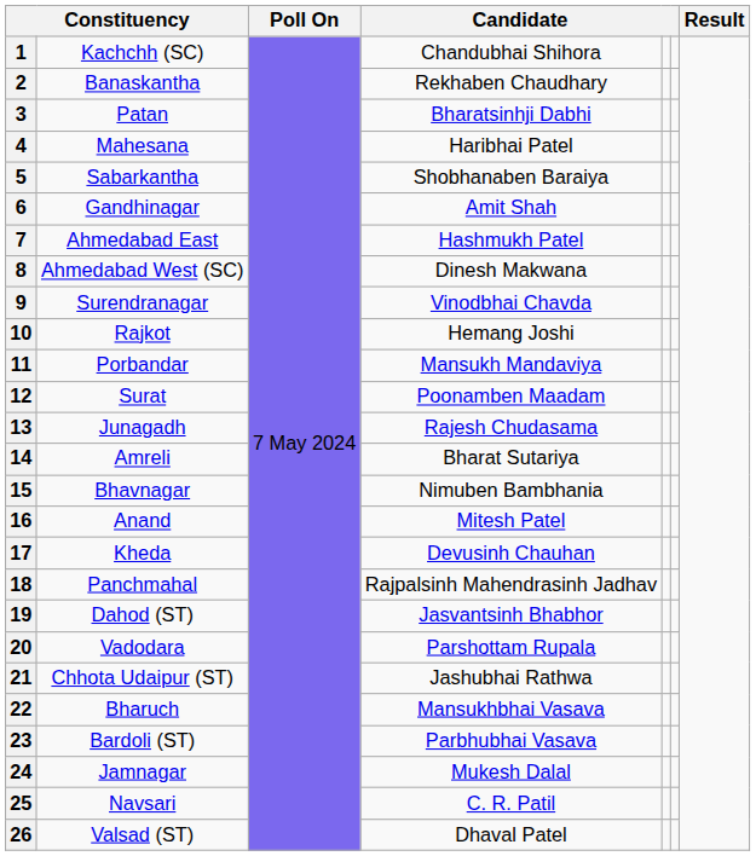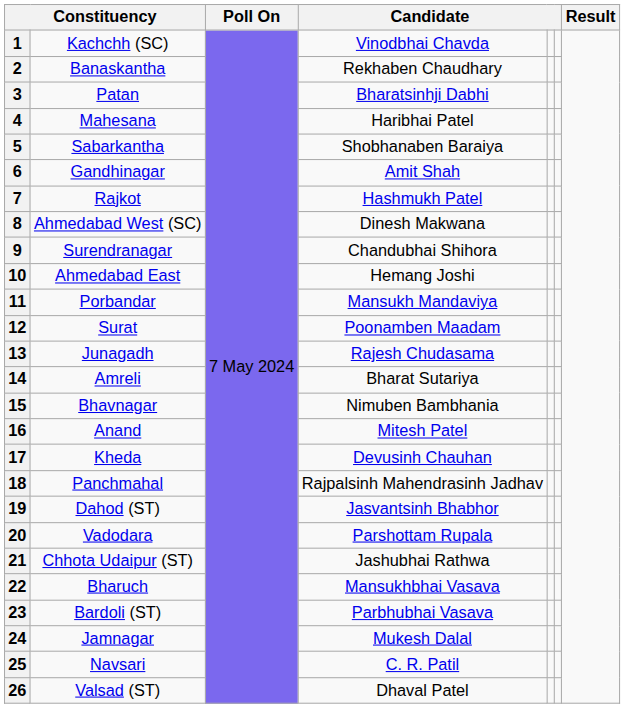 <table class="wikitable sortable" style="text-align:center;">
 <tr>
 <th colspan="2">Constituency</th>
 <th>Poll On</th>
 <th colspan="3">Candidate</th>
 <th>Result</th>
 </tr>
 <tr>
 <th>1</th>
 <td><a href='#'>Kachchh</a> (SC)</td>
 <td rowspan="26" bgcolor=#7B68EE>7 May 2024</td>
-<td>Chandubhai Shihora</td>
+<td><a href='#'>Vinodbhai Chavda</a></td>
 <td></td>
 <td></td>
 </tr>
 <tr>
 <th>2</th>
 <td><a href='#'>Banaskantha</a></td>
 <td>Rekhaben Chaudhary</td>
 <td></td>
 <td></td>
 </tr>
 <tr>
 <th>3</th>
 <td><a href='#'>Patan</a></td>
 <td><a href='#'>Bharatsinhji Dabhi</a></td>
 <td></td>
 <td></td>
 </tr>
 <tr>
 <th>4</th>
 <td><a href='#'>Mahesana</a></td>
 <td>Haribhai Patel</td>
 <td></td>
 <td></td>
 </tr>
 <tr>
 <th>5</th>
 <td><a href='#'>Sabarkantha</a></td>
 <td>Shobhanaben Baraiya</td>
 <td></td>
 <td></td>
 </tr>
 <tr>
 <th>6</th>
 <td><a href='#'>Gandhinagar</a></td>
 <td><a href='#'>Amit Shah</a></td>
 <td></td>
 <td></td>
 </tr>
 <tr>
 <th>7</th>
-<td><a href='#'>Ahmedabad East</a></td>
+<td><a href='#'>Rajkot</a></td>
 <td><a href='#'>Hashmukh Patel</a></td>
 <td></td>
 <td></td>
 </tr>
 <tr>
 <th>8</th>
 <td><a href='#'>Ahmedabad West</a> (SC)</td>
 <td>Dinesh Makwana</td>
 <td></td>
 <td></td>
 </tr>
 <tr>
 <th>9</th>
 <td><a href='#'>Surendranagar</a></td>
-<td><a href='#'>Vinodbhai Chavda</a></td>
+<td>Chandubhai Shihora</td>
 <td></td>
 <td></td>
 </tr>
 <tr>
 <th>10</th>
-<td><a href='#'>Rajkot</a></td>
+<td><a href='#'>Ahmedabad East</a></td>
 <td>Hemang Joshi</td>
 <td></td>
 <td></td>
 </tr>
 <tr>
 <th>11</th>
 <td><a href='#'>Porbandar</a></td>
 <td><a href='#'>Mansukh Mandaviya</a></td>
 <td></td>
 <td></td>
 </tr>
 <tr>
 <th>12</th>
 <td><a href='#'>Surat</a></td>
 <td><a href='#'>Poonamben Maadam</a></td>
 <td></td>
 <td></td>
 </tr>
 <tr>
 <th>13</th>
 <td><a href='#'>Junagadh</a></td>
 <td><a href='#'>Rajesh Chudasama</a></td>
 <td></td>
 <td></td>
 </tr>
 <tr>
 <th>14</th>
 <td><a href='#'>Amreli</a></td>
 <td>Bharat Sutariya</td>
 <td></td>
 <td></td>
 </tr>
 <tr>
 <th>15</th>
 <td><a href='#'>Bhavnagar</a></td>
 <td>Nimuben Bambhania</td>
 <td></td>
 <td></td>
 </tr>
 <tr>
 <th>16</th>
 <td><a href='#'>Anand</a></td>
 <td><a href='#'>Mitesh Patel</a></td>
 <td></td>
 <td></td>
 </tr>
 <tr>
 <th>17</th>
 <td><a href='#'>Kheda</a></td>
 <td><a href='#'>Devusinh Chauhan</a></td>
 <td></td>
 <td></td>
 </tr>
 <tr>
 <th>18</th>
 <td><a href='#'>Panchmahal</a></td>
 <td>Rajpalsinh Mahendrasinh Jadhav</td>
 <td></td>
 <td></td>
 </tr>
 <tr>
 <th>19</th>
 <td><a href='#'>Dahod</a> (ST)</td>
 <td><a href='#'>Jasvantsinh Bhabhor</a></td>
 <td></td>
 <td></td>
 </tr>
 <tr>
 <th>20</th>
 <td><a href='#'>Vadodara</a></td>
 <td><a href='#'>Parshottam Rupala</a></td>
 <td></td>
 <td></td>
 </tr>
 <tr>
 <th>21</th>
 <td><a href='#'>Chhota Udaipur</a> (ST)</td>
 <td>Jashubhai Rathwa</td>
 <td></td>
 <td></td>
 </tr>
 <tr>
 <th>22</th>
 <td><a href='#'>Bharuch</a></td>
 <td><a href='#'>Mansukhbhai Vasava</a></td>
 <td></td>
 <td></td>
 </tr>
 <tr>
 <th>23</th>
 <td><a href='#'>Bardoli</a> (ST)</td>
 <td><a href='#'>Parbhubhai Vasava</a></td>
 <td></td>
 <td></td>
 </tr>
 <tr>
 <th>24</th>
 <td><a href='#'>Jamnagar</a></td>
 <td><a href='#'>Mukesh Dalal</a></td>
 <td></td>
 <td></td>
 </tr>
 <tr>
 <th>25</th>
 <td><a href='#'>Navsari</a></td>
 <td><a href='#'>C. R. Patil</a></td>
 <td></td>
 <td></td>
 </tr>
 <tr>
 <th>26</th>
 <td><a href='#'>Valsad</a> (ST)</td>
 <td>Dhaval Patel</td>
 <td></td>
 <td></td>
 </tr>
 </table>
